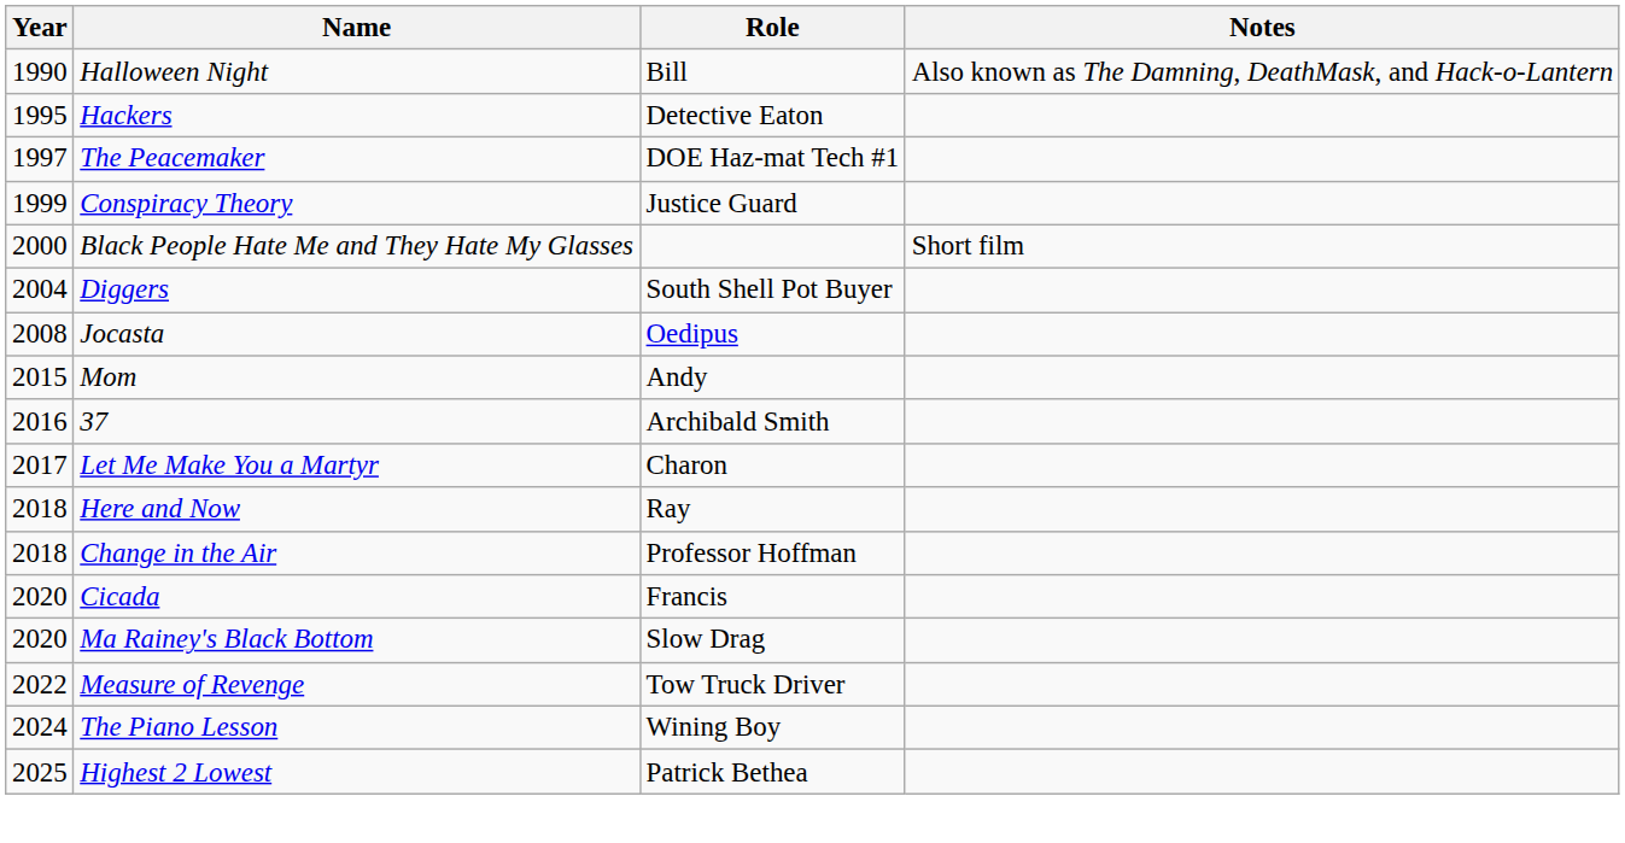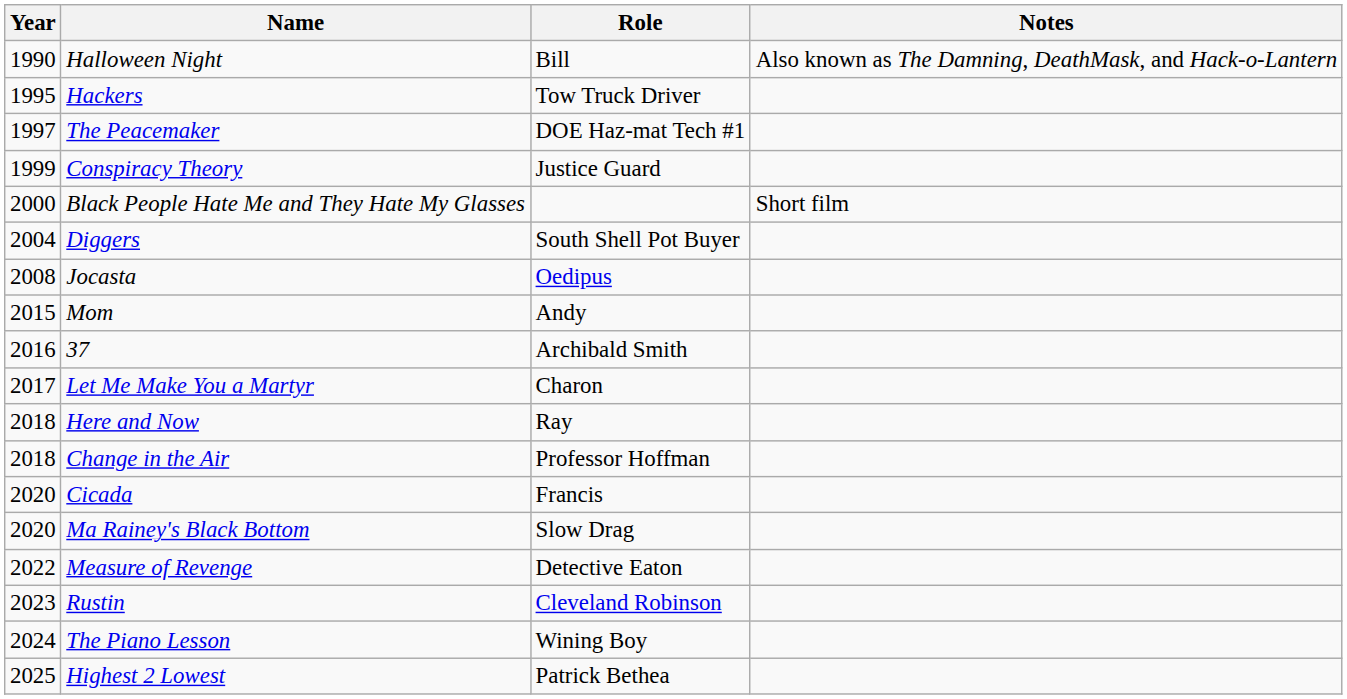 <table class="wikitable sortable">
 <tr>
 <th>Year</th>
 <th>Name</th>
 <th>Role</th>
 <th>Notes</th>
 </tr>
 <tr>
 <td>1990</td>
 <td><em>Halloween Night</em></td>
 <td>Bill</td>
 <td>Also known as <em>The Damning</em>, <em>DeathMask</em>, and <em>Hack-o-Lantern</em></td>
 </tr>
 <tr>
 <td>1995</td>
 <td><em><a href='#'>Hackers</a></em></td>
-<td>Detective Eaton</td>
+<td>Tow Truck Driver</td>
 <td></td>
 </tr>
 <tr>
 <td>1997</td>
 <td><em><a href='#'>The Peacemaker</a></em></td>
 <td>DOE Haz-mat Tech #1</td>
 <td></td>
 </tr>
 <tr>
 <td>1999</td>
 <td><em><a href='#'>Conspiracy Theory</a></em></td>
 <td>Justice Guard</td>
 <td></td>
 </tr>
 <tr>
 <td>2000</td>
 <td><em>Black People Hate Me and They Hate My Glasses</em></td>
 <td></td>
 <td>Short film</td>
 </tr>
 <tr>
 <td>2004</td>
 <td><em><a href='#'>Diggers</a></em></td>
 <td>South Shell Pot Buyer</td>
 <td></td>
 </tr>
 <tr>
 <td>2008</td>
 <td><em>Jocasta</em></td>
 <td><a href='#'>Oedipus</a></td>
 <td></td>
 </tr>
 <tr>
 <td>2015</td>
 <td><em>Mom</em></td>
 <td>Andy</td>
 <td></td>
 </tr>
 <tr>
 <td>2016</td>
 <td><em>37</em></td>
 <td>Archibald Smith</td>
 <td></td>
 </tr>
 <tr>
 <td>2017</td>
 <td><em><a href='#'>Let Me Make You a Martyr</a></em></td>
 <td>Charon</td>
 <td></td>
 </tr>
 <tr>
 <td>2018</td>
 <td><em><a href='#'>Here and Now</a></em></td>
 <td>Ray</td>
 <td></td>
 </tr>
 <tr>
 <td>2018</td>
 <td><em><a href='#'>Change in the Air</a></em></td>
 <td>Professor Hoffman</td>
 <td></td>
 </tr>
 <tr>
 <td>2020</td>
 <td><em><a href='#'>Cicada</a></em></td>
 <td>Francis</td>
 <td></td>
 </tr>
 <tr>
 <td>2020</td>
 <td><em><a href='#'>Ma Rainey's Black Bottom</a></em></td>
 <td>Slow Drag</td>
 <td></td>
 </tr>
 <tr>
 <td>2022</td>
 <td><em><a href='#'>Measure of Revenge</a></em></td>
-<td>Tow Truck Driver</td>
+<td>Detective Eaton</td>
+<td></td>
+</tr>
+<tr>
+<td>2023</td>
+<td><em><a href='#'>Rustin</a></em></td>
+<td><a href='#'>Cleveland Robinson</a></td>
 <td></td>
 </tr>
 <tr>
 <td>2024</td>
 <td><em><a href='#'>The Piano Lesson</a></em></td>
 <td>Wining Boy</td>
 <td></td>
 </tr>
 <tr>
 <td>2025</td>
 <td><em><a href='#'>Highest 2 Lowest</a></em></td>
 <td>Patrick Bethea</td>
 <td></td>
 </tr>
 </table>
